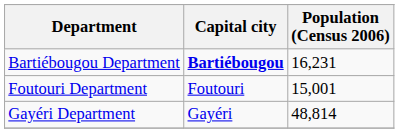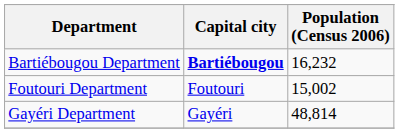 <table class="wikitable">
 <tr>
 </tr>
 <tr>
 <th>Department</th>
 <th>Capital city</th>
 <th>Population <br>(Census 2006)</th>
 </tr>
 <tr>
 <td><a href='#'>Bartiébougou Department</a></td>
 <td><strong><a href='#'>Bartiébougou</a></strong></td>
-<td>16,231</td>
+<td>16,232</td>
 </tr>
 <tr>
 <td><a href='#'>Foutouri Department</a></td>
 <td><a href='#'>Foutouri</a></td>
-<td>15,001</td>
+<td>15,002</td>
 </tr>
 <tr>
 <td><a href='#'>Gayéri Department</a></td>
 <td><a href='#'>Gayéri</a></td>
 <td>48,814</td>
 </tr>
 <tr>
 </tr>
 </table>
